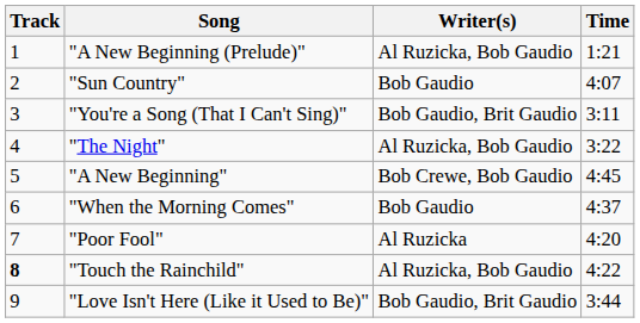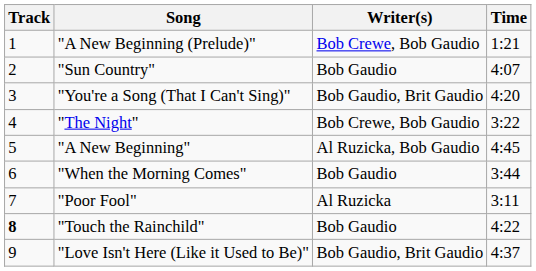 <table class="wikitable">
 <tr>
 <th scope="col">Track</th>
 <th scope="col">Song</th>
 <th scope="col">Writer(s)</th>
 <th scope="col">Time</th>
 </tr>
 <tr>
 <td>1</td>
 <td>"A New Beginning (Prelude)"</td>
-<td>Al Ruzicka, Bob Gaudio</td>
+<td><a href='#'>Bob Crewe</a>, Bob Gaudio</td>
 <td>1:21</td>
 </tr>
 <tr>
 <td>2</td>
 <td>"Sun Country"</td>
 <td>Bob Gaudio</td>
 <td>4:07</td>
 </tr>
 <tr>
 <td>3</td>
 <td>"You're a Song (That I Can't Sing)"</td>
 <td>Bob Gaudio, Brit Gaudio</td>
-<td>3:11</td>
+<td>4:20</td>
 </tr>
 <tr>
 <td>4</td>
 <td>"<a href='#'>The Night</a>"</td>
-<td>Al Ruzicka, Bob Gaudio</td>
+<td>Bob Crewe, Bob Gaudio</td>
 <td>3:22</td>
 </tr>
 <tr>
 <td>5</td>
 <td>"A New Beginning"</td>
-<td>Bob Crewe, Bob Gaudio</td>
+<td>Al Ruzicka, Bob Gaudio</td>
 <td>4:45</td>
 </tr>
 <tr>
 <td>6</td>
 <td>"When the Morning Comes"</td>
 <td>Bob Gaudio</td>
-<td>4:37</td>
+<td>3:44</td>
 </tr>
 <tr>
 <td>7</td>
 <td>"Poor Fool"</td>
 <td>Al Ruzicka</td>
-<td>4:20</td>
+<td>3:11</td>
 </tr>
 <tr>
 <td><strong>8</strong></td>
 <td>"Touch the Rainchild"</td>
-<td>Al Ruzicka, Bob Gaudio</td>
+<td>Bob Gaudio</td>
 <td>4:22</td>
 </tr>
 <tr>
 <td>9</td>
 <td>"Love Isn't Here (Like it Used to Be)"</td>
 <td>Bob Gaudio, Brit Gaudio</td>
-<td>3:44</td>
+<td>4:37</td>
 </tr>
 </table>
